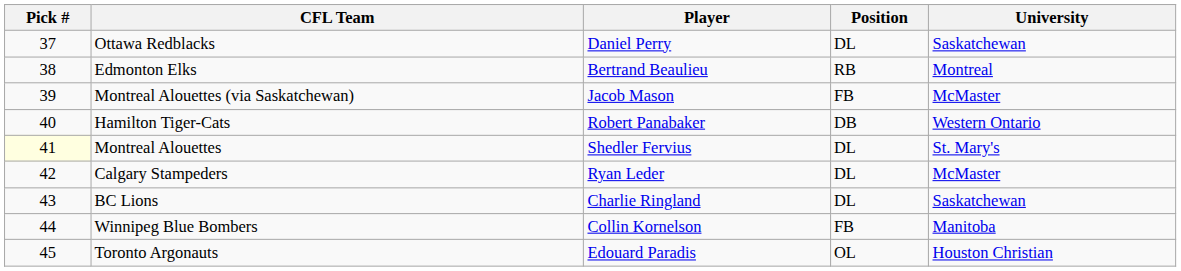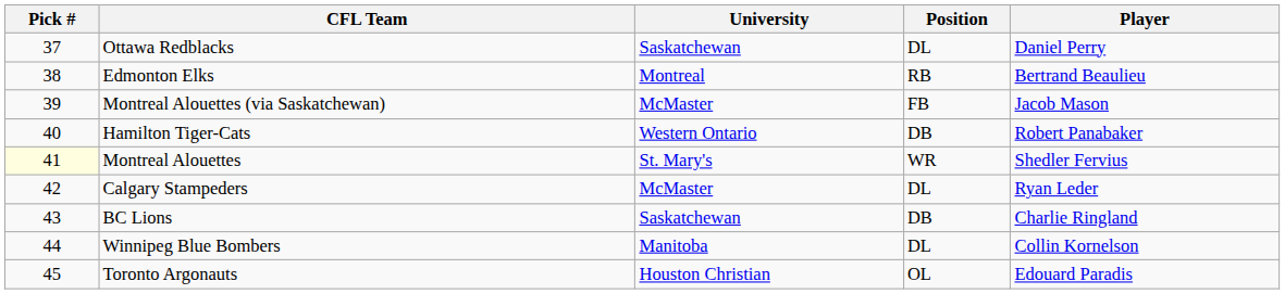 <table class="wikitable" style="width: 90%">
 <tr>
 <th width=7%>Pick #</th>
 <th width=40%>CFL Team</th>
+<th width=20%>University</th>
+<th width=8%>Position</th>
 <th width=20%>Player</th>
-<th width=8%>Position</th>
-<th width=20%>University</th>
 </tr>
 <tr>
 <td align=center>37</td>
 <td>Ottawa Redblacks</td>
+<td><a href='#'>Saskatchewan</a></td>
+<td>DL</td>
 <td><a href='#'>Daniel Perry</a></td>
-<td>DL</td>
-<td><a href='#'>Saskatchewan</a></td>
 </tr>
 <tr>
 <td align=center>38</td>
 <td>Edmonton Elks</td>
+<td><a href='#'>Montreal</a></td>
+<td>RB</td>
 <td><a href='#'>Bertrand Beaulieu</a></td>
-<td>RB</td>
-<td><a href='#'>Montreal</a></td>
 </tr>
 <tr>
 <td align=center>39</td>
 <td>Montreal Alouettes (via Saskatchewan)</td>
+<td><a href='#'>McMaster</a></td>
+<td>FB</td>
 <td><a href='#'>Jacob Mason</a></td>
-<td>FB</td>
-<td><a href='#'>McMaster</a></td>
 </tr>
 <tr>
 <td align=center>40</td>
 <td>Hamilton Tiger-Cats</td>
+<td><a href='#'>Western Ontario</a></td>
+<td>DB</td>
 <td><a href='#'>Robert Panabaker</a></td>
-<td>DB</td>
-<td><a href='#'>Western Ontario</a></td>
 </tr>
 <tr>
 <td align=center style="background: lightyellow;">41</td>
 <td>Montreal Alouettes</td>
+<td><a href='#'>St. Mary's</a></td>
+<td>WR</td>
 <td><a href='#'>Shedler Fervius</a></td>
-<td>DL</td>
-<td><a href='#'>St. Mary's</a></td>
 </tr>
 <tr>
 <td align=center>42</td>
 <td>Calgary Stampeders</td>
+<td><a href='#'>McMaster</a></td>
+<td>DL</td>
 <td><a href='#'>Ryan Leder</a></td>
-<td>DL</td>
-<td><a href='#'>McMaster</a></td>
 </tr>
 <tr>
 <td align=center>43</td>
 <td>BC Lions</td>
+<td><a href='#'>Saskatchewan</a></td>
+<td>DB</td>
 <td><a href='#'>Charlie Ringland</a></td>
-<td>DL</td>
-<td><a href='#'>Saskatchewan</a></td>
 </tr>
 <tr>
 <td align=center>44</td>
 <td>Winnipeg Blue Bombers</td>
+<td><a href='#'>Manitoba</a></td>
+<td>DL</td>
 <td><a href='#'>Collin Kornelson</a></td>
-<td>FB</td>
-<td><a href='#'>Manitoba</a></td>
 </tr>
 <tr>
 <td align=center>45</td>
 <td>Toronto Argonauts</td>
+<td><a href='#'>Houston Christian</a></td>
+<td>OL</td>
 <td><a href='#'>Edouard Paradis</a></td>
-<td>OL</td>
-<td><a href='#'>Houston Christian</a></td>
 </tr>
 </table>
